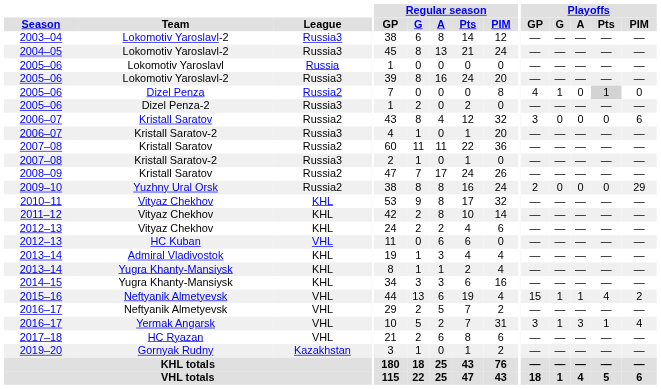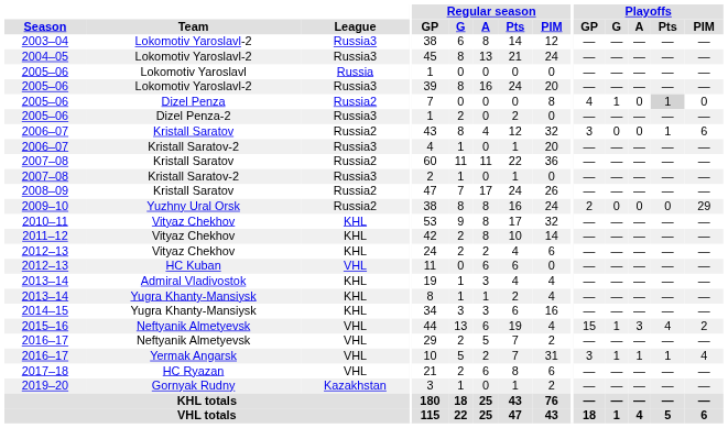 <table border="0" cellpadding="1" cellspacing="0" style="text-align:center; width:60em">
 <tr bgcolor="#e0e0e0">
 <th colspan="3" bgcolor="#ffffff"></th>
 <th rowspan="99" bgcolor="#ffffff"></th>
 <th colspan="5"><a href='#'>Regular season</a></th>
 <th rowspan="99" bgcolor="#ffffff"></th>
 <th colspan="5"><a href='#'>Playoffs</a></th>
 </tr>
 <tr bgcolor="#e0e0e0">
 <th><a href='#'>Season</a></th>
 <th>Team</th>
 <th>League</th>
 <th>GP</th>
 <th><a href='#'>G</a></th>
 <th><a href='#'>A</a></th>
 <th><a href='#'>Pts</a></th>
 <th><a href='#'>PIM</a></th>
 <th>GP</th>
 <th>G</th>
 <th>A</th>
 <th>Pts</th>
 <th>PIM</th>
 </tr>
 <tr>
 <td><a href='#'>2003–04</a></td>
 <td><a href='#'>Lokomotiv Yaroslavl</a>-2</td>
 <td><a href='#'>Russia3</a></td>
 <td>38</td>
 <td>6</td>
 <td>8</td>
 <td>14</td>
 <td>12</td>
 <td>—</td>
 <td>—</td>
 <td>—</td>
 <td>—</td>
 <td>—</td>
 </tr>
 <tr bgcolor="#f0f0f0">
 <td><a href='#'>2004–05</a></td>
 <td>Lokomotiv Yaroslavl-2</td>
 <td>Russia3</td>
 <td>45</td>
 <td>8</td>
 <td>13</td>
 <td>21</td>
 <td>24</td>
 <td>—</td>
 <td>—</td>
 <td>—</td>
 <td>—</td>
 <td>—</td>
 </tr>
 <tr>
 <td><a href='#'>2005–06</a></td>
 <td>Lokomotiv Yaroslavl</td>
 <td><a href='#'>Russia</a></td>
 <td>1</td>
 <td>0</td>
 <td>0</td>
 <td>0</td>
 <td>0</td>
 <td>—</td>
 <td>—</td>
 <td>—</td>
 <td>—</td>
 <td>—</td>
 </tr>
 <tr bgcolor="#f0f0f0">
 <td><a href='#'>2005–06</a></td>
 <td>Lokomotiv Yaroslavl-2</td>
 <td>Russia3</td>
 <td>39</td>
 <td>8</td>
 <td>16</td>
 <td>24</td>
 <td>20</td>
 <td>—</td>
 <td>—</td>
 <td>—</td>
 <td>—</td>
 <td>—</td>
 </tr>
 <tr>
 <td><a href='#'>2005–06</a></td>
 <td><a href='#'>Dizel Penza</a></td>
 <td><a href='#'>Russia2</a></td>
 <td>7</td>
 <td>0</td>
 <td>0</td>
 <td>0</td>
 <td>8</td>
 <td>4</td>
 <td>1</td>
 <td>0</td>
 <td style="background: lightgrey;">1</td>
 <td>0</td>
 </tr>
 <tr bgcolor="#f0f0f0">
 <td><a href='#'>2005–06</a></td>
 <td>Dizel Penza-2</td>
 <td>Russia3</td>
 <td>1</td>
 <td>2</td>
 <td>0</td>
 <td>2</td>
 <td>0</td>
 <td>—</td>
 <td>—</td>
 <td>—</td>
 <td>—</td>
 <td>—</td>
 </tr>
 <tr>
 <td><a href='#'>2006–07</a></td>
 <td><a href='#'>Kristall Saratov</a></td>
 <td>Russia2</td>
 <td>43</td>
 <td>8</td>
 <td>4</td>
 <td>12</td>
 <td>32</td>
 <td>3</td>
 <td>0</td>
 <td>0</td>
-<td>0</td>
+<td>1</td>
 <td>6</td>
 </tr>
 <tr bgcolor="#f0f0f0">
 <td><a href='#'>2006–07</a></td>
 <td>Kristall Saratov-2</td>
 <td>Russia3</td>
 <td>4</td>
 <td>1</td>
 <td>0</td>
 <td>1</td>
 <td>20</td>
 <td>—</td>
 <td>—</td>
 <td>—</td>
 <td>—</td>
 <td>—</td>
 </tr>
 <tr>
 <td><a href='#'>2007–08</a></td>
 <td>Kristall Saratov</td>
 <td>Russia2</td>
 <td>60</td>
 <td>11</td>
 <td>11</td>
 <td>22</td>
 <td>36</td>
 <td>—</td>
 <td>—</td>
 <td>—</td>
 <td>—</td>
 <td>—</td>
 </tr>
 <tr bgcolor="#f0f0f0">
 <td><a href='#'>2007–08</a></td>
 <td>Kristall Saratov-2</td>
 <td>Russia3</td>
 <td>2</td>
 <td>1</td>
 <td>0</td>
 <td>1</td>
 <td>0</td>
 <td>—</td>
 <td>—</td>
 <td>—</td>
 <td>—</td>
 <td>—</td>
 </tr>
 <tr>
 <td><a href='#'>2008–09</a></td>
 <td>Kristall Saratov</td>
 <td>Russia2</td>
 <td>47</td>
 <td>7</td>
 <td>17</td>
 <td>24</td>
 <td>26</td>
 <td>—</td>
 <td>—</td>
 <td>—</td>
 <td>—</td>
 <td>—</td>
 </tr>
 <tr bgcolor="#f0f0f0">
 <td><a href='#'>2009–10</a></td>
 <td><a href='#'>Yuzhny Ural Orsk</a></td>
 <td>Russia2</td>
 <td>38</td>
 <td>8</td>
 <td>8</td>
 <td>16</td>
 <td>24</td>
 <td>2</td>
 <td>0</td>
 <td>0</td>
 <td>0</td>
 <td>29</td>
 </tr>
 <tr>
 <td><a href='#'>2010–11</a></td>
 <td><a href='#'>Vityaz Chekhov</a></td>
 <td><a href='#'>KHL</a></td>
 <td>53</td>
 <td>9</td>
 <td>8</td>
 <td>17</td>
 <td>32</td>
 <td>—</td>
 <td>—</td>
 <td>—</td>
 <td>—</td>
 <td>—</td>
 </tr>
 <tr bgcolor="#f0f0f0">
 <td><a href='#'>2011–12</a></td>
 <td>Vityaz Chekhov</td>
 <td>KHL</td>
 <td>42</td>
 <td>2</td>
 <td>8</td>
 <td>10</td>
 <td>14</td>
 <td>—</td>
 <td>—</td>
 <td>—</td>
 <td>—</td>
 <td>—</td>
 </tr>
 <tr>
 <td><a href='#'>2012–13</a></td>
 <td>Vityaz Chekhov</td>
 <td>KHL</td>
 <td>24</td>
 <td>2</td>
 <td>2</td>
 <td>4</td>
 <td>6</td>
 <td>—</td>
 <td>—</td>
 <td>—</td>
 <td>—</td>
 <td>—</td>
 </tr>
 <tr bgcolor="#f0f0f0">
 <td><a href='#'>2012–13</a></td>
 <td><a href='#'>HC Kuban</a></td>
 <td><a href='#'>VHL</a></td>
 <td>11</td>
 <td>0</td>
 <td>6</td>
 <td>6</td>
 <td>0</td>
 <td>—</td>
 <td>—</td>
 <td>—</td>
 <td>—</td>
 <td>—</td>
 </tr>
 <tr>
 <td><a href='#'>2013–14</a></td>
 <td><a href='#'>Admiral Vladivostok</a></td>
 <td>KHL</td>
 <td>19</td>
 <td>1</td>
 <td>3</td>
 <td>4</td>
 <td>4</td>
 <td>—</td>
 <td>—</td>
 <td>—</td>
 <td>—</td>
 <td>—</td>
 </tr>
 <tr bgcolor="#f0f0f0">
 <td><a href='#'>2013–14</a></td>
 <td><a href='#'>Yugra Khanty-Mansiysk</a></td>
 <td>KHL</td>
 <td>8</td>
 <td>1</td>
 <td>1</td>
 <td>2</td>
 <td>4</td>
 <td>—</td>
 <td>—</td>
 <td>—</td>
 <td>—</td>
 <td>—</td>
 </tr>
 <tr>
 <td><a href='#'>2014–15</a></td>
 <td>Yugra Khanty-Mansiysk</td>
 <td>KHL</td>
 <td>34</td>
 <td>3</td>
 <td>3</td>
 <td>6</td>
 <td>16</td>
 <td>—</td>
 <td>—</td>
 <td>—</td>
 <td>—</td>
 <td>—</td>
 </tr>
 <tr bgcolor="#f0f0f0">
 <td><a href='#'>2015–16</a></td>
 <td><a href='#'>Neftyanik Almetyevsk</a></td>
 <td>VHL</td>
 <td>44</td>
 <td>13</td>
 <td>6</td>
 <td>19</td>
 <td>4</td>
 <td>15</td>
 <td>1</td>
-<td>1</td>
+<td>3</td>
 <td>4</td>
 <td>2</td>
 </tr>
 <tr>
 <td><a href='#'>2016–17</a></td>
 <td>Neftyanik Almetyevsk</td>
 <td>VHL</td>
 <td>29</td>
 <td>2</td>
 <td>5</td>
 <td>7</td>
 <td>2</td>
 <td>—</td>
 <td>—</td>
 <td>—</td>
 <td>—</td>
 <td>—</td>
 </tr>
 <tr bgcolor="#f0f0f0">
 <td><a href='#'>2016–17</a></td>
 <td><a href='#'>Yermak Angarsk</a></td>
 <td>VHL</td>
 <td>10</td>
 <td>5</td>
 <td>2</td>
 <td>7</td>
 <td>31</td>
 <td>3</td>
 <td>1</td>
-<td>3</td>
+<td>1</td>
 <td>1</td>
 <td>4</td>
 </tr>
 <tr>
 <td><a href='#'>2017–18</a></td>
 <td><a href='#'>HC Ryazan</a></td>
 <td>VHL</td>
 <td>21</td>
 <td>2</td>
 <td>6</td>
 <td>8</td>
 <td>6</td>
 <td>—</td>
 <td>—</td>
 <td>—</td>
 <td>—</td>
 <td>—</td>
 </tr>
 <tr bgcolor="#f0f0f0">
 <td><a href='#'>2019–20</a></td>
 <td><a href='#'>Gornyak Rudny</a></td>
 <td><a href='#'>Kazakhstan</a></td>
 <td>3</td>
 <td>1</td>
 <td>0</td>
 <td>1</td>
 <td>2</td>
 <td>—</td>
 <td>—</td>
 <td>—</td>
 <td>—</td>
 <td>—</td>
 </tr>
 <tr>
 </tr>
 <tr ALIGN="center" bgcolor="#e0e0e0">
 <th colspan="3">KHL totals</th>
 <th ALIGN="center">180</th>
 <th ALIGN="center">18</th>
 <th ALIGN="center">25</th>
 <th ALIGN="center">43</th>
 <th ALIGN="center">76</th>
 <th ALIGN="center">—</th>
 <th ALIGN="center">—</th>
 <th ALIGN="center">—</th>
 <th ALIGN="center">—</th>
 <th ALIGN="center">—</th>
 </tr>
 <tr>
 </tr>
 <tr ALIGN="center" bgcolor="#e0e0e0">
 <th colspan="3">VHL totals</th>
 <th ALIGN="center">115</th>
 <th ALIGN="center">22</th>
 <th ALIGN="center">25</th>
 <th ALIGN="center">47</th>
 <th ALIGN="center">43</th>
 <th ALIGN="center">18</th>
 <th ALIGN="center">1</th>
 <th ALIGN="center">4</th>
 <th ALIGN="center">5</th>
 <th ALIGN="center">6</th>
 </tr>
 </table>
